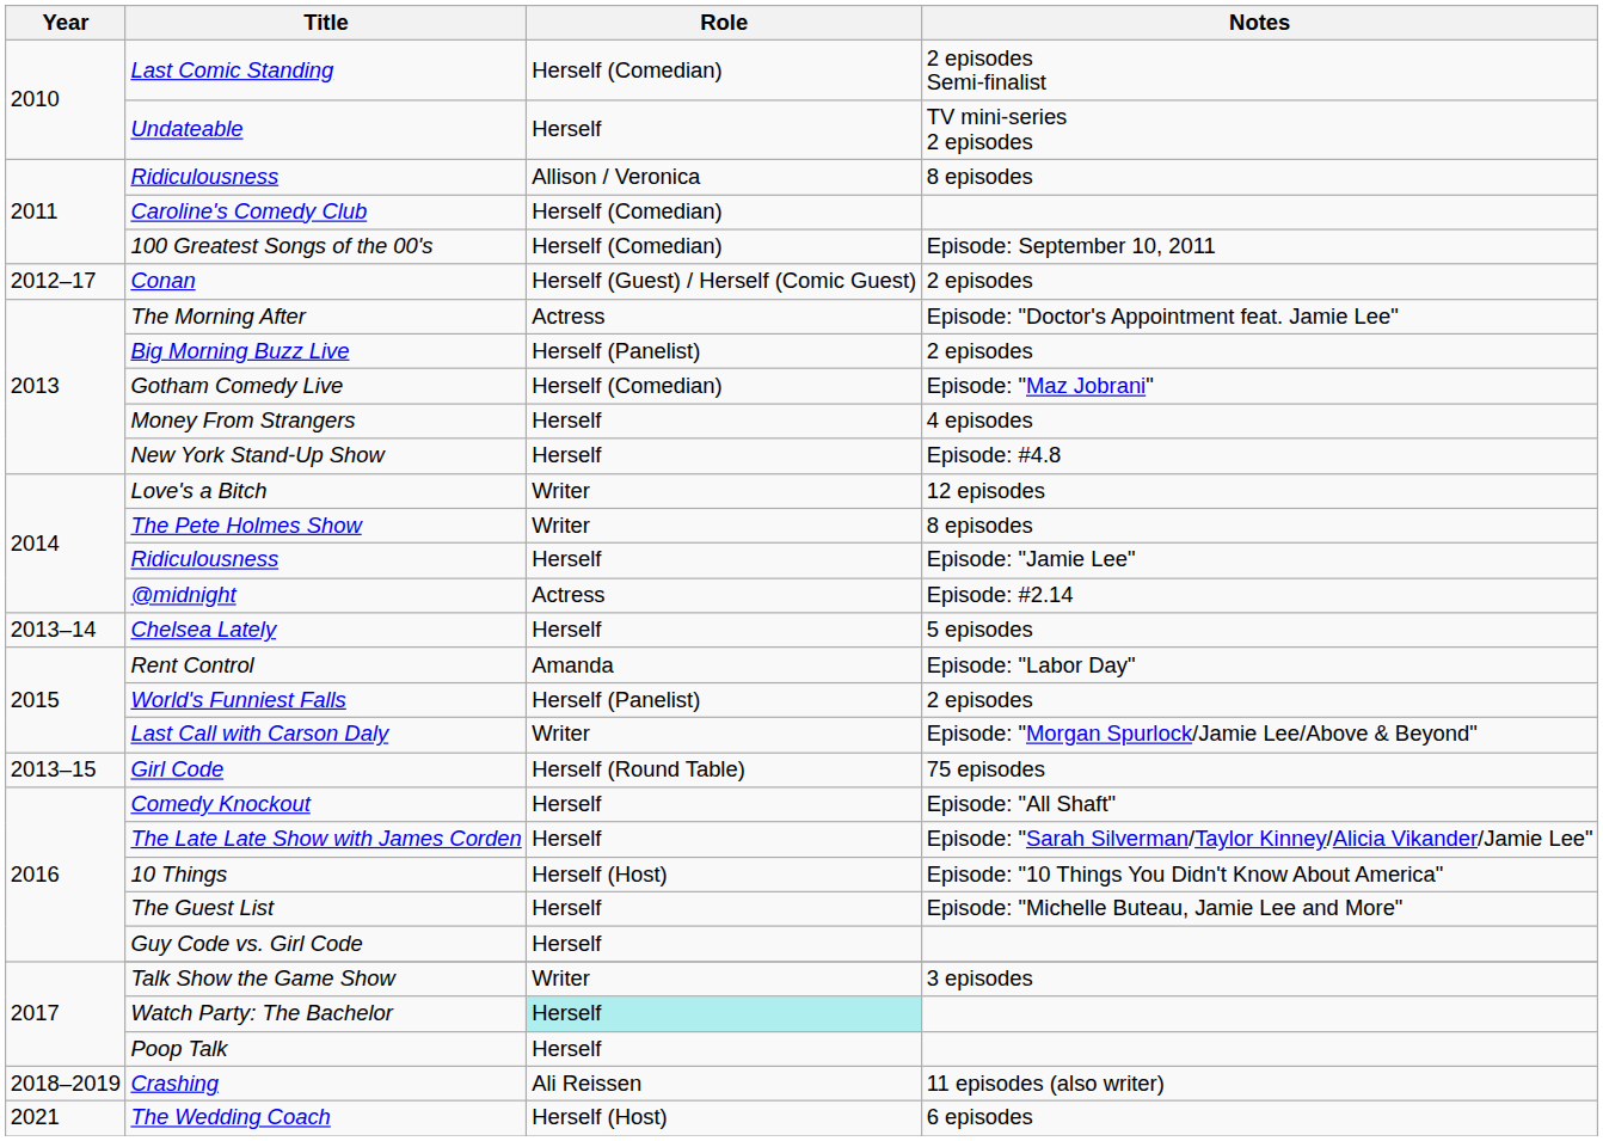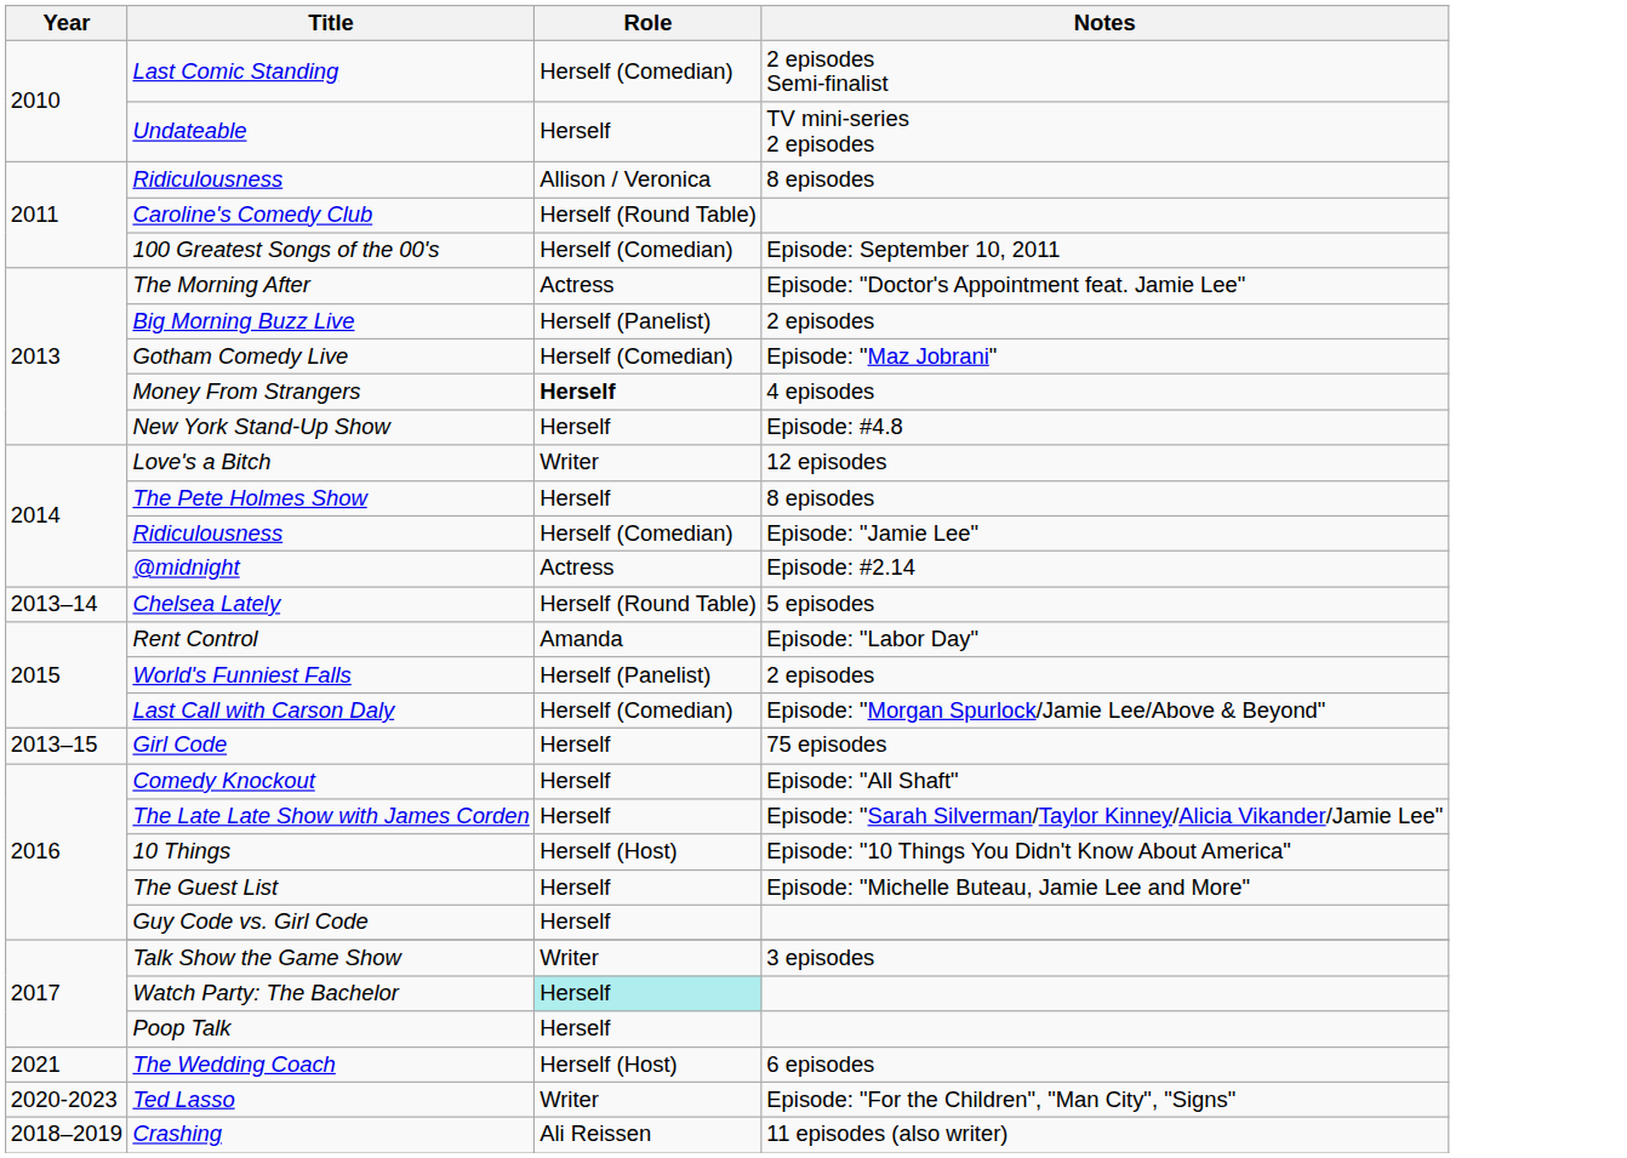 <table class="wikitable">
 <tr>
 <th>Year</th>
 <th>Title</th>
 <th>Role</th>
 <th>Notes</th>
 </tr>
 <tr>
 <td rowspan="2">2010</td>
 <td><em><a href='#'>Last Comic Standing</a></em></td>
 <td>Herself (Comedian)</td>
 <td>2 episodes<br>Semi-finalist</td>
 </tr>
 <tr>
 <td><em><a href='#'>Undateable</a></em></td>
 <td>Herself</td>
 <td>TV mini-series<br>2 episodes</td>
 </tr>
 <tr>
 <td rowspan="3">2011</td>
 <td><em><a href='#'>Ridiculousness</a></em></td>
 <td>Allison / Veronica</td>
 <td>8 episodes</td>
 </tr>
 <tr>
 <td><em><a href='#'>Caroline's Comedy Club</a></em></td>
-<td>Herself (Comedian)</td>
+<td>Herself (Round Table)</td>
 <td></td>
 </tr>
 <tr>
 <td><em>100 Greatest Songs of the 00's</em></td>
 <td>Herself (Comedian)</td>
 <td>Episode: September 10, 2011</td>
-</tr>
-<tr>
-<td>2012–17</td>
-<td><em><a href='#'>Conan</a></em></td>
-<td>Herself (Guest) / Herself (Comic Guest)</td>
-<td>2 episodes</td>
 </tr>
 <tr>
 <td rowspan="5">2013</td>
 <td><em>The Morning After</em></td>
 <td>Actress</td>
 <td>Episode: "Doctor's Appointment feat. Jamie Lee"</td>
 </tr>
 <tr>
 <td><em><a href='#'>Big Morning Buzz Live</a></em></td>
 <td>Herself (Panelist)</td>
 <td>2 episodes</td>
 </tr>
 <tr>
 <td><em>Gotham Comedy Live</em></td>
 <td>Herself (Comedian)</td>
 <td>Episode: "<a href='#'>Maz Jobrani</a>"</td>
 </tr>
 <tr>
 <td><em>Money From Strangers</em></td>
-<td>Herself</td>
+<td><strong>Herself</strong></td>
 <td>4 episodes</td>
 </tr>
 <tr>
 <td><em>New York Stand-Up Show</em></td>
 <td>Herself</td>
 <td>Episode: #4.8</td>
 </tr>
 <tr>
 <td rowspan="4">2014</td>
 <td><em>Love's a Bitch</em></td>
 <td>Writer</td>
 <td>12 episodes</td>
 </tr>
 <tr>
 <td><em><a href='#'>The Pete Holmes Show</a></em></td>
-<td>Writer</td>
+<td>Herself</td>
 <td>8 episodes</td>
 </tr>
 <tr>
 <td><em><a href='#'>Ridiculousness</a></em></td>
-<td>Herself</td>
+<td>Herself (Comedian)</td>
 <td>Episode: "Jamie Lee"</td>
 </tr>
 <tr>
 <td><em><a href='#'>@midnight</a></em></td>
 <td>Actress</td>
 <td>Episode: #2.14</td>
 </tr>
 <tr>
 <td>2013–14</td>
 <td><em><a href='#'>Chelsea Lately</a></em></td>
-<td>Herself</td>
+<td>Herself (Round Table)</td>
 <td>5 episodes</td>
 </tr>
 <tr>
 <td rowspan="3">2015</td>
 <td><em>Rent Control</em></td>
 <td>Amanda</td>
 <td>Episode: "Labor Day"</td>
 </tr>
 <tr>
 <td><em><a href='#'>World's Funniest Falls</a></em></td>
 <td>Herself (Panelist)</td>
 <td>2 episodes</td>
 </tr>
 <tr>
 <td><em><a href='#'>Last Call with Carson Daly</a></em></td>
-<td>Writer</td>
+<td>Herself (Comedian)</td>
 <td>Episode: "<a href='#'>Morgan Spurlock</a>/Jamie Lee/Above & Beyond"</td>
 </tr>
 <tr>
 <td>2013–15</td>
 <td><em><a href='#'>Girl Code</a></em></td>
-<td>Herself (Round Table)</td>
+<td>Herself</td>
 <td>75 episodes</td>
 </tr>
 <tr>
 <td rowspan="5">2016</td>
 <td><em><a href='#'>Comedy Knockout</a></em></td>
 <td>Herself</td>
 <td>Episode: "All Shaft"</td>
 </tr>
 <tr>
 <td><em><a href='#'>The Late Late Show with James Corden</a></em></td>
 <td>Herself</td>
 <td>Episode: "<a href='#'>Sarah Silverman</a>/<a href='#'>Taylor Kinney</a>/<a href='#'>Alicia Vikander</a>/Jamie Lee"</td>
 </tr>
 <tr>
 <td><em>10 Things</em></td>
 <td>Herself (Host)</td>
 <td>Episode: "10 Things You Didn't Know About America"</td>
 </tr>
 <tr>
 <td><em>The Guest List</em></td>
 <td>Herself</td>
 <td>Episode: "Michelle Buteau, Jamie Lee and More"</td>
 </tr>
 <tr>
 <td><em>Guy Code vs. Girl Code</em></td>
 <td>Herself</td>
 <td></td>
 </tr>
 <tr>
 <td rowspan="4">2017</td>
 </tr>
 <tr>
 <td><em>Talk Show the Game Show</em></td>
 <td>Writer</td>
 <td>3 episodes</td>
 </tr>
 <tr>
 <td><em>Watch Party: The Bachelor</em></td>
 <td style="background: paleturquoise;">Herself</td>
 <td></td>
 </tr>
 <tr>
 <td><em>Poop Talk</em></td>
 <td>Herself</td>
 <td></td>
 </tr>
 <tr>
+<td>2021</td>
+<td><em><a href='#'>The Wedding Coach</a></em></td>
+<td>Herself (Host)</td>
+<td>6 episodes</td>
+</tr>
+<tr>
+<td>2020-2023</td>
+<td><em><a href='#'>Ted Lasso</a></em></td>
+<td>Writer</td>
+<td>Episode: "For the Children", "Man City", "Signs"</td>
+</tr>
+<tr>
 <td>2018–2019</td>
 <td><em><a href='#'>Crashing</a></em></td>
 <td>Ali Reissen</td>
 <td>11 episodes (also writer)</td>
 </tr>
-<tr>
-<td>2021</td>
-<td><em><a href='#'>The Wedding Coach</a></em></td>
-<td>Herself (Host)</td>
-<td>6 episodes</td>
-</tr>
 </table>
